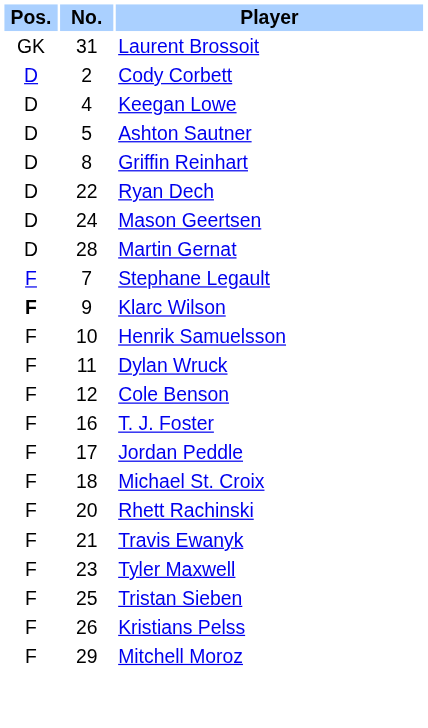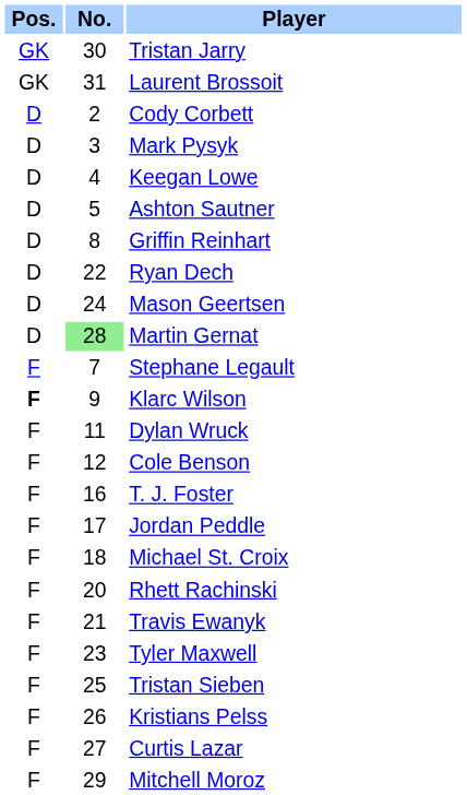 <table border="0" cellspacing="2" cellpadding="2">
 <tr bgcolor=AAD0FF>
 <th width=40>Pos.</th>
 <th width=40>No.</th>
 <th width=250>Player</th>
+</tr>
+<tr>
+<td style="text-align:center;"><a href='#'>GK</a></td>
+<td style="text-align:center;">30</td>
+<td><a href='#'>Tristan Jarry</a></td>
 </tr>
 <tr>
 <td style="text-align:center;">GK</td>
 <td style="text-align:center;">31</td>
 <td><a href='#'>Laurent Brossoit</a></td>
 </tr>
 <tr>
 <td style="text-align:center;"><a href='#'>D</a></td>
 <td style="text-align:center;">2</td>
 <td><a href='#'>Cody Corbett</a></td>
+</tr>
+<tr>
+<td style="text-align:center;">D</td>
+<td style="text-align:center;">3</td>
+<td><a href='#'>Mark Pysyk</a></td>
 </tr>
 <tr>
 <td style="text-align:center;">D</td>
 <td style="text-align:center;">4</td>
 <td><a href='#'>Keegan Lowe</a></td>
 </tr>
 <tr>
 <td style="text-align:center;">D</td>
 <td style="text-align:center;">5</td>
 <td><a href='#'>Ashton Sautner</a></td>
 </tr>
 <tr>
 <td style="text-align:center;">D</td>
 <td style="text-align:center;">8</td>
 <td><a href='#'>Griffin Reinhart</a></td>
 </tr>
 <tr>
 <td style="text-align:center;">D</td>
 <td style="text-align:center;">22</td>
 <td><a href='#'>Ryan Dech</a></td>
 </tr>
 <tr>
 <td style="text-align:center;">D</td>
 <td style="text-align:center;">24</td>
 <td><a href='#'>Mason Geertsen</a></td>
 </tr>
 <tr>
 <td style="text-align:center;">D</td>
-<td style="text-align:center;">28</td>
+<td style="background: lightgreen; text-align:center;">28</td>
 <td><a href='#'>Martin Gernat</a></td>
 </tr>
 <tr>
 <td style="text-align:center;"><a href='#'>F</a></td>
 <td style="text-align:center;">7</td>
 <td><a href='#'>Stephane Legault</a></td>
 </tr>
 <tr>
 <td style="text-align:center;"><strong>F</strong></td>
 <td style="text-align:center;">9</td>
 <td><a href='#'>Klarc Wilson</a></td>
-</tr>
-<tr>
-<td style="text-align:center;">F</td>
-<td style="text-align:center;">10</td>
-<td><a href='#'>Henrik Samuelsson</a></td>
 </tr>
 <tr>
 <td style="text-align:center;">F</td>
 <td style="text-align:center;">11</td>
 <td><a href='#'>Dylan Wruck</a></td>
 </tr>
 <tr>
 <td style="text-align:center;">F</td>
 <td style="text-align:center;">12</td>
 <td><a href='#'>Cole Benson</a></td>
 </tr>
 <tr>
 <td style="text-align:center;">F</td>
 <td style="text-align:center;">16</td>
 <td><a href='#'>T. J. Foster</a></td>
 </tr>
 <tr>
 <td style="text-align:center;">F</td>
 <td style="text-align:center;">17</td>
 <td><a href='#'>Jordan Peddle</a></td>
 </tr>
 <tr>
 <td style="text-align:center;">F</td>
 <td style="text-align:center;">18</td>
 <td><a href='#'>Michael St. Croix</a></td>
 </tr>
 <tr>
 <td style="text-align:center;">F</td>
 <td style="text-align:center;">20</td>
 <td><a href='#'>Rhett Rachinski</a></td>
 </tr>
 <tr>
 <td style="text-align:center;">F</td>
 <td style="text-align:center;">21</td>
 <td><a href='#'>Travis Ewanyk</a></td>
 </tr>
 <tr>
 <td style="text-align:center;">F</td>
 <td style="text-align:center;">23</td>
 <td><a href='#'>Tyler Maxwell</a></td>
 </tr>
 <tr>
 <td style="text-align:center;">F</td>
 <td style="text-align:center;">25</td>
 <td><a href='#'>Tristan Sieben</a></td>
 </tr>
 <tr>
 <td style="text-align:center;">F</td>
 <td style="text-align:center;">26</td>
 <td><a href='#'>Kristians Pelss</a></td>
 </tr>
 <tr>
 <td style="text-align:center;">F</td>
+<td style="text-align:center;">27</td>
+<td><a href='#'>Curtis Lazar</a></td>
+</tr>
+<tr>
+<td style="text-align:center;">F</td>
 <td style="text-align:center;">29</td>
 <td><a href='#'>Mitchell Moroz</a></td>
 </tr>
 </table>
